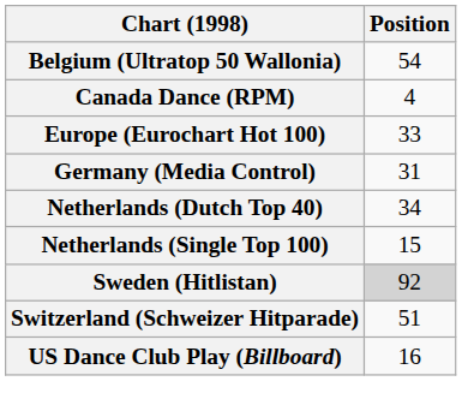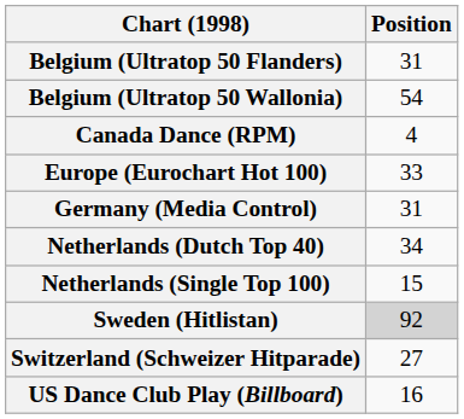 <table class="wikitable sortable plainrowheaders" style="text-align:center">
 <tr>
 <th>Chart (1998)</th>
 <th>Position</th>
+</tr>
+<tr>
+<th scope="row">Belgium (Ultratop 50 Flanders)</th>
+<td>31</td>
 </tr>
 <tr>
 <th scope="row">Belgium (Ultratop 50 Wallonia)</th>
 <td>54</td>
 </tr>
 <tr>
 <th scope="row">Canada Dance (RPM)</th>
 <td>4</td>
 </tr>
 <tr>
 <th scope="row">Europe (Eurochart Hot 100)</th>
 <td>33</td>
 </tr>
 <tr>
 <th scope="row">Germany (Media Control)</th>
 <td>31</td>
 </tr>
 <tr>
 <th scope="row">Netherlands (Dutch Top 40)</th>
 <td>34</td>
 </tr>
 <tr>
 <th scope="row">Netherlands (Single Top 100)</th>
 <td>15</td>
 </tr>
 <tr>
 <th scope="row">Sweden (Hitlistan)</th>
 <td style="background: lightgrey;">92</td>
 </tr>
 <tr>
 <th scope="row">Switzerland (Schweizer Hitparade)</th>
-<td>51</td>
+<td>27</td>
 </tr>
 <tr>
 <th scope="row">US Dance Club Play (<em>Billboard</em>)</th>
 <td>16</td>
 </tr>
 </table>
